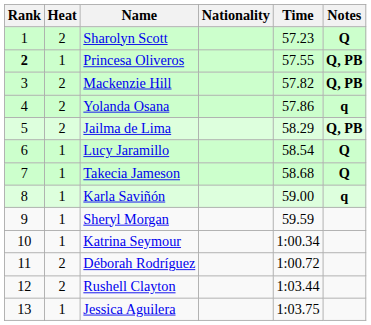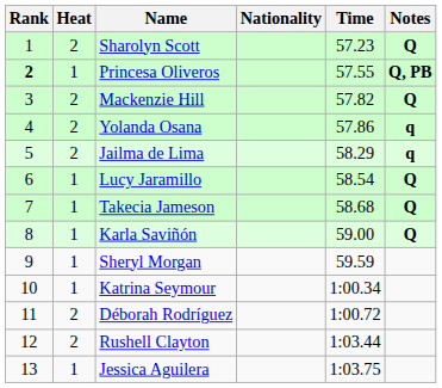 <table class="wikitable sortable" style="text-align:center">
 <tr>
 <th>Rank</th>
 <th>Heat</th>
 <th>Name</th>
 <th>Nationality</th>
 <th>Time</th>
 <th>Notes</th>
 </tr>
 <tr bgcolor=ccffcc>
 <td>1</td>
 <td>2</td>
 <td align=left><a href='#'>Sharolyn Scott</a></td>
 <td align=left></td>
 <td>57.23</td>
 <td><strong>Q</strong></td>
 </tr>
 <tr bgcolor=ccffcc>
 <td><strong>2</strong></td>
 <td>1</td>
 <td align=left><a href='#'>Princesa Oliveros</a></td>
 <td align=left></td>
 <td>57.55</td>
 <td><strong>Q, PB</strong></td>
 </tr>
 <tr bgcolor=ccffcc>
 <td>3</td>
 <td>2</td>
 <td align=left><a href='#'>Mackenzie Hill</a></td>
 <td align=left></td>
 <td>57.82</td>
-<td><strong>Q, PB</strong></td>
+<td><strong>Q</strong></td>
 </tr>
 <tr bgcolor=ccffcc>
 <td>4</td>
 <td>2</td>
 <td align=left><a href='#'>Yolanda Osana</a></td>
 <td align=left></td>
 <td>57.86</td>
 <td><strong>q</strong></td>
 </tr>
 <tr bgcolor=ddffdd>
 <td>5</td>
 <td>2</td>
 <td align=left><a href='#'>Jailma de Lima</a></td>
 <td align=left></td>
 <td>58.29</td>
-<td><strong>Q, PB</strong></td>
+<td><strong>q</strong></td>
 </tr>
 <tr bgcolor=ccffcc>
 <td>6</td>
 <td>1</td>
 <td align=left><a href='#'>Lucy Jaramillo</a></td>
 <td align=left></td>
 <td>58.54</td>
 <td><strong>Q</strong></td>
 </tr>
 <tr bgcolor=ccffcc>
 <td>7</td>
 <td>1</td>
 <td align=left><a href='#'>Takecia Jameson</a></td>
 <td align=left></td>
 <td>58.68</td>
 <td><strong>Q</strong></td>
 </tr>
 <tr bgcolor=ddffdd>
 <td>8</td>
 <td>1</td>
 <td align=left><a href='#'>Karla Saviñón</a></td>
 <td align=left></td>
 <td>59.00</td>
-<td><strong>q</strong></td>
+<td><strong>Q</strong></td>
 </tr>
 <tr>
 <td>9</td>
 <td>1</td>
 <td align=left><a href='#'>Sheryl Morgan</a></td>
 <td align=left></td>
 <td>59.59</td>
 <td></td>
 </tr>
 <tr>
 <td>10</td>
 <td>1</td>
 <td align=left><a href='#'>Katrina Seymour</a></td>
 <td align=left></td>
 <td>1:00.34</td>
 <td></td>
 </tr>
 <tr>
 <td>11</td>
 <td>2</td>
 <td align=left><a href='#'>Déborah Rodríguez</a></td>
 <td align=left></td>
 <td>1:00.72</td>
 <td></td>
 </tr>
 <tr>
 <td>12</td>
 <td>2</td>
 <td align=left><a href='#'>Rushell Clayton</a></td>
 <td align=left></td>
 <td>1:03.44</td>
 <td></td>
 </tr>
 <tr>
 <td>13</td>
 <td>1</td>
 <td align=left><a href='#'>Jessica Aguilera</a></td>
 <td align=left></td>
 <td>1:03.75</td>
 <td></td>
 </tr>
 </table>
